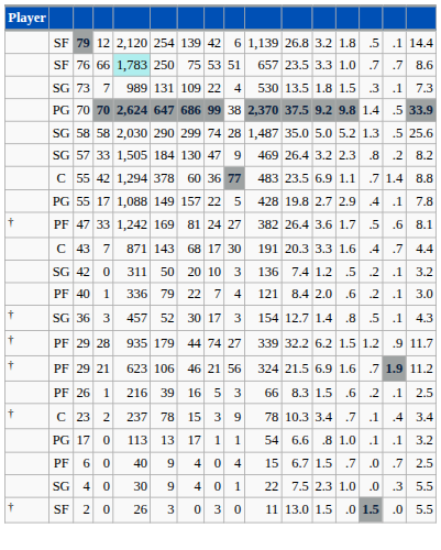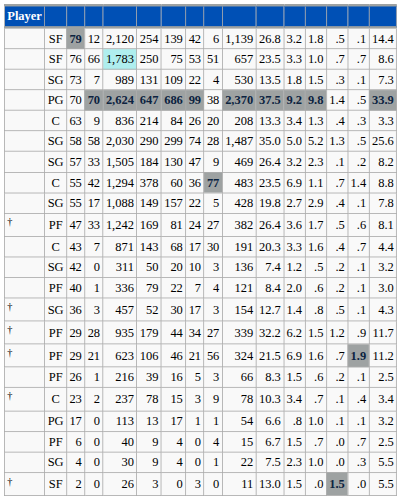 <table class="wikitable sortable" style="font-size: 95%; text-align:right;">
 <tr>
 <th style="background:#0050B5; color:#FFFFFF; border-top:#9EA2A2 3px solid; border-bottom:#9EA2A2 3px solid;">Player</th>
 <th style="background:#0050B5; color:#FFFFFF; border-top:#9EA2A2 3px solid; border-bottom:#9EA2A2 3px solid;"></th>
 <th style="background:#0050B5; color:#FFFFFF; border-top:#9EA2A2 3px solid; border-bottom:#9EA2A2 3px solid;"></th>
 <th style="background:#0050B5; color:#FFFFFF; border-top:#9EA2A2 3px solid; border-bottom:#9EA2A2 3px solid;"></th>
 <th style="background:#0050B5; color:#FFFFFF; border-top:#9EA2A2 3px solid; border-bottom:#9EA2A2 3px solid;"></th>
 <th style="background:#0050B5; color:#FFFFFF; border-top:#9EA2A2 3px solid; border-bottom:#9EA2A2 3px solid;"></th>
 <th style="background:#0050B5; color:#FFFFFF; border-top:#9EA2A2 3px solid; border-bottom:#9EA2A2 3px solid;"></th>
 <th style="background:#0050B5; color:#FFFFFF; border-top:#9EA2A2 3px solid; border-bottom:#9EA2A2 3px solid;"></th>
 <th style="background:#0050B5; color:#FFFFFF; border-top:#9EA2A2 3px solid; border-bottom:#9EA2A2 3px solid;"></th>
 <th style="background:#0050B5; color:#FFFFFF; border-top:#9EA2A2 3px solid; border-bottom:#9EA2A2 3px solid;"></th>
 <th style="background:#0050B5; color:#FFFFFF; border-top:#9EA2A2 3px solid; border-bottom:#9EA2A2 3px solid;"></th>
 <th style="background:#0050B5; color:#FFFFFF; border-top:#9EA2A2 3px solid; border-bottom:#9EA2A2 3px solid;"></th>
 <th style="background:#0050B5; color:#FFFFFF; border-top:#9EA2A2 3px solid; border-bottom:#9EA2A2 3px solid;"></th>
 <th style="background:#0050B5; color:#FFFFFF; border-top:#9EA2A2 3px solid; border-bottom:#9EA2A2 3px solid;"></th>
 <th style="background:#0050B5; color:#FFFFFF; border-top:#9EA2A2 3px solid; border-bottom:#9EA2A2 3px solid;"></th>
 <th style="background:#0050B5; color:#FFFFFF; border-top:#9EA2A2 3px solid; border-bottom:#9EA2A2 3px solid;"></th>
 </tr>
 <tr>
 <td style="text-align:left;"></td>
 <td style="text-align:center;">SF</td>
 <td style="background:#9EA2A2; color:#0C2340;"><strong>79</strong></td>
 <td>12</td>
 <td>2,120</td>
 <td>254</td>
 <td>139</td>
 <td>42</td>
 <td>6</td>
 <td>1,139</td>
 <td>26.8</td>
 <td>3.2</td>
 <td>1.8</td>
 <td>.5</td>
 <td>.1</td>
 <td>14.4</td>
 </tr>
 <tr>
 <td style="text-align:left;"></td>
 <td style="text-align:center;">SF</td>
 <td>76</td>
 <td>66</td>
 <td style="background: paleturquoise;">1,783</td>
 <td>250</td>
 <td>75</td>
 <td>53</td>
 <td>51</td>
 <td>657</td>
 <td>23.5</td>
 <td>3.3</td>
 <td>1.0</td>
 <td>.7</td>
 <td>.7</td>
 <td>8.6</td>
 </tr>
 <tr>
 <td style="text-align:left;"></td>
 <td style="text-align:center;">SG</td>
 <td>73</td>
 <td>7</td>
 <td>989</td>
 <td>131</td>
 <td>109</td>
 <td>22</td>
 <td>4</td>
 <td>530</td>
 <td>13.5</td>
 <td>1.8</td>
 <td>1.5</td>
 <td>.3</td>
 <td>.1</td>
 <td>7.3</td>
 </tr>
 <tr>
 <td style="text-align:left;"></td>
 <td style="text-align:center;">PG</td>
 <td>70</td>
 <td style="background:#9EA2A2; color:#0C2340;"><strong>70</strong></td>
 <td style="background:#9EA2A2; color:#0C2340;"><strong>2,624</strong></td>
 <td style="background:#9EA2A2; color:#0C2340;"><strong>647</strong></td>
 <td style="background:#9EA2A2; color:#0C2340;"><strong>686</strong></td>
 <td style="background:#9EA2A2; color:#0C2340;"><strong>99</strong></td>
 <td>38</td>
 <td style="background:#9EA2A2; color:#0C2340;"><strong>2,370</strong></td>
 <td style="background:#9EA2A2; color:#0C2340;"><strong>37.5</strong></td>
 <td style="background:#9EA2A2; color:#0C2340;"><strong>9.2</strong></td>
 <td style="background:#9EA2A2; color:#0C2340;"><strong>9.8</strong></td>
 <td>1.4</td>
 <td>.5</td>
 <td style="background:#9EA2A2; color:#0C2340;"><strong>33.9</strong></td>
 </tr>
 <tr>
 <td style="text-align:left;"></td>
+<td style="text-align:center;">C</td>
+<td>63</td>
+<td>9</td>
+<td>836</td>
+<td>214</td>
+<td>84</td>
+<td>26</td>
+<td>20</td>
+<td>208</td>
+<td>13.3</td>
+<td>3.4</td>
+<td>1.3</td>
+<td>.4</td>
+<td>.3</td>
+<td>3.3</td>
+</tr>
+<tr>
+<td style="text-align:left;"></td>
 <td style="text-align:center;">SG</td>
 <td>58</td>
 <td>58</td>
 <td>2,030</td>
 <td>290</td>
 <td>299</td>
 <td>74</td>
 <td>28</td>
 <td>1,487</td>
 <td>35.0</td>
 <td>5.0</td>
 <td>5.2</td>
 <td>1.3</td>
 <td>.5</td>
 <td>25.6</td>
 </tr>
 <tr>
 <td style="text-align:left;"></td>
 <td style="text-align:center;">SG</td>
 <td>57</td>
 <td>33</td>
 <td>1,505</td>
 <td>184</td>
 <td>130</td>
 <td>47</td>
 <td>9</td>
 <td>469</td>
 <td>26.4</td>
 <td>3.2</td>
 <td>2.3</td>
-<td>.8</td>
+<td>.1</td>
 <td>.2</td>
 <td>8.2</td>
 </tr>
 <tr>
 <td style="text-align:left;"></td>
 <td style="text-align:center;">C</td>
 <td>55</td>
 <td>42</td>
 <td>1,294</td>
 <td>378</td>
 <td>60</td>
 <td>36</td>
 <td style="background:#9EA2A2; color:#0C2340;"><strong>77</strong></td>
 <td>483</td>
 <td>23.5</td>
 <td>6.9</td>
 <td>1.1</td>
 <td>.7</td>
 <td>1.4</td>
 <td>8.8</td>
 </tr>
 <tr>
 <td style="text-align:left;"></td>
-<td style="text-align:center;">PG</td>
+<td style="text-align:center;">SG</td>
 <td>55</td>
 <td>17</td>
 <td>1,088</td>
 <td>149</td>
 <td>157</td>
 <td>22</td>
 <td>5</td>
 <td>428</td>
 <td>19.8</td>
 <td>2.7</td>
 <td>2.9</td>
 <td>.4</td>
 <td>.1</td>
 <td>7.8</td>
 </tr>
 <tr>
 <td style="text-align:left;"><sup>†</sup></td>
 <td style="text-align:center;">PF</td>
 <td>47</td>
 <td>33</td>
 <td>1,242</td>
 <td>169</td>
 <td>81</td>
 <td>24</td>
 <td>27</td>
 <td>382</td>
 <td>26.4</td>
 <td>3.6</td>
 <td>1.7</td>
 <td>.5</td>
 <td>.6</td>
 <td>8.1</td>
 </tr>
 <tr>
 <td style="text-align:left;"></td>
 <td style="text-align:center;">C</td>
 <td>43</td>
 <td>7</td>
 <td>871</td>
 <td>143</td>
 <td>68</td>
 <td>17</td>
 <td>30</td>
 <td>191</td>
 <td>20.3</td>
 <td>3.3</td>
 <td>1.6</td>
 <td>.4</td>
 <td>.7</td>
 <td>4.4</td>
 </tr>
 <tr>
 <td style="text-align:left;"></td>
 <td style="text-align:center;">SG</td>
 <td>42</td>
 <td>0</td>
 <td>311</td>
 <td>50</td>
 <td>20</td>
 <td>10</td>
 <td>3</td>
 <td>136</td>
 <td>7.4</td>
 <td>1.2</td>
 <td>.5</td>
 <td>.2</td>
 <td>.1</td>
 <td>3.2</td>
 </tr>
 <tr>
 <td style="text-align:left;"></td>
 <td style="text-align:center;">PF</td>
 <td>40</td>
 <td>1</td>
 <td>336</td>
 <td>79</td>
 <td>22</td>
 <td>7</td>
 <td>4</td>
 <td>121</td>
 <td>8.4</td>
 <td>2.0</td>
 <td>.6</td>
 <td>.2</td>
 <td>.1</td>
 <td>3.0</td>
 </tr>
 <tr>
 <td style="text-align:left;"><sup>†</sup></td>
 <td style="text-align:center;">SG</td>
 <td>36</td>
 <td>3</td>
 <td>457</td>
 <td>52</td>
 <td>30</td>
 <td>17</td>
 <td>3</td>
 <td>154</td>
 <td>12.7</td>
 <td>1.4</td>
 <td>.8</td>
 <td>.5</td>
 <td>.1</td>
 <td>4.3</td>
 </tr>
 <tr>
 <td style="text-align:left;"><sup>†</sup></td>
 <td style="text-align:center;">PF</td>
 <td>29</td>
 <td>28</td>
 <td>935</td>
 <td>179</td>
 <td>44</td>
-<td>74</td>
+<td>34</td>
 <td>27</td>
 <td>339</td>
 <td>32.2</td>
 <td>6.2</td>
 <td>1.5</td>
 <td>1.2</td>
 <td>.9</td>
 <td>11.7</td>
 </tr>
 <tr>
 <td style="text-align:left;"><sup>†</sup></td>
 <td style="text-align:center;">PF</td>
 <td>29</td>
 <td>21</td>
 <td>623</td>
 <td>106</td>
 <td>46</td>
 <td>21</td>
 <td>56</td>
 <td>324</td>
 <td>21.5</td>
 <td>6.9</td>
 <td>1.6</td>
 <td>.7</td>
 <td style="background:#9EA2A2; color:#0C2340;"><strong>1.9</strong></td>
 <td>11.2</td>
 </tr>
 <tr>
 <td style="text-align:left;"></td>
 <td style="text-align:center;">PF</td>
 <td>26</td>
 <td>1</td>
 <td>216</td>
 <td>39</td>
 <td>16</td>
 <td>5</td>
 <td>3</td>
 <td>66</td>
 <td>8.3</td>
 <td>1.5</td>
 <td>.6</td>
 <td>.2</td>
 <td>.1</td>
 <td>2.5</td>
 </tr>
 <tr>
 <td style="text-align:left;"><sup>†</sup></td>
 <td style="text-align:center;">C</td>
 <td>23</td>
 <td>2</td>
 <td>237</td>
 <td>78</td>
 <td>15</td>
 <td>3</td>
 <td>9</td>
 <td>78</td>
 <td>10.3</td>
 <td>3.4</td>
 <td>.7</td>
 <td>.1</td>
 <td>.4</td>
 <td>3.4</td>
 </tr>
 <tr>
 <td style="text-align:left;"></td>
 <td style="text-align:center;">PG</td>
 <td>17</td>
 <td>0</td>
 <td>113</td>
 <td>13</td>
 <td>17</td>
 <td>1</td>
 <td>1</td>
 <td>54</td>
 <td>6.6</td>
 <td>.8</td>
 <td>1.0</td>
 <td>.1</td>
 <td>.1</td>
 <td>3.2</td>
 </tr>
 <tr>
 <td style="text-align:left;"></td>
 <td style="text-align:center;">PF</td>
 <td>6</td>
 <td>0</td>
 <td>40</td>
 <td>9</td>
 <td>4</td>
 <td>0</td>
 <td>4</td>
 <td>15</td>
 <td>6.7</td>
 <td>1.5</td>
 <td>.7</td>
 <td>.0</td>
 <td>.7</td>
 <td>2.5</td>
 </tr>
 <tr>
 <td style="text-align:left;"></td>
 <td style="text-align:center;">SG</td>
 <td>4</td>
 <td>0</td>
 <td>30</td>
 <td>9</td>
 <td>4</td>
 <td>0</td>
 <td>1</td>
 <td>22</td>
 <td>7.5</td>
 <td>2.3</td>
 <td>1.0</td>
 <td>.0</td>
 <td>.3</td>
 <td>5.5</td>
 </tr>
 <tr>
 <td style="text-align:left;"><sup>†</sup></td>
 <td style="text-align:center;">SF</td>
 <td>2</td>
 <td>0</td>
 <td>26</td>
 <td>3</td>
 <td>0</td>
 <td>3</td>
 <td>0</td>
 <td>11</td>
 <td>13.0</td>
 <td>1.5</td>
 <td>.0</td>
 <td style="background:#9EA2A2; color:#0C2340;"><strong>1.5</strong></td>
 <td>.0</td>
 <td>5.5</td>
 </tr>
 </table>
